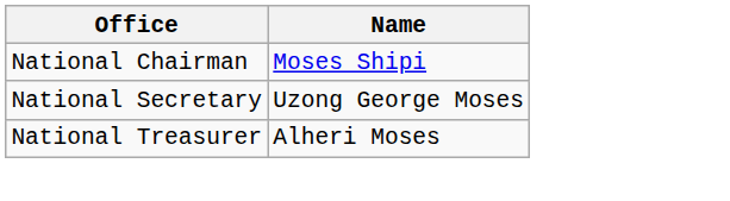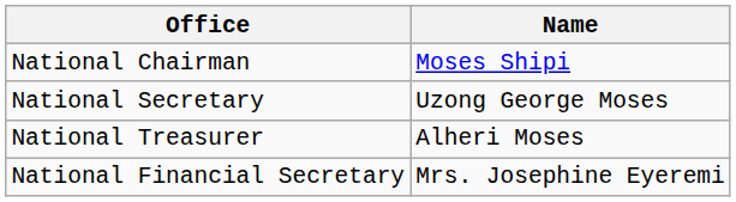 <table class="wikitable">
 <tr>
 <th>Office</th>
 <th>Name</th>
 </tr>
 <tr>
 <td>National Chairman</td>
 <td><a href='#'>Moses Shipi</a></td>
 </tr>
 <tr>
 <td>National Secretary</td>
 <td>Uzong George Moses</td>
 </tr>
 <tr>
 <td>National Treasurer</td>
 <td>Alheri Moses</td>
 </tr>
+<tr>
+<td>National Financial Secretary</td>
+<td>Mrs. Josephine Eyeremi</td>
+</tr>
 </table>
